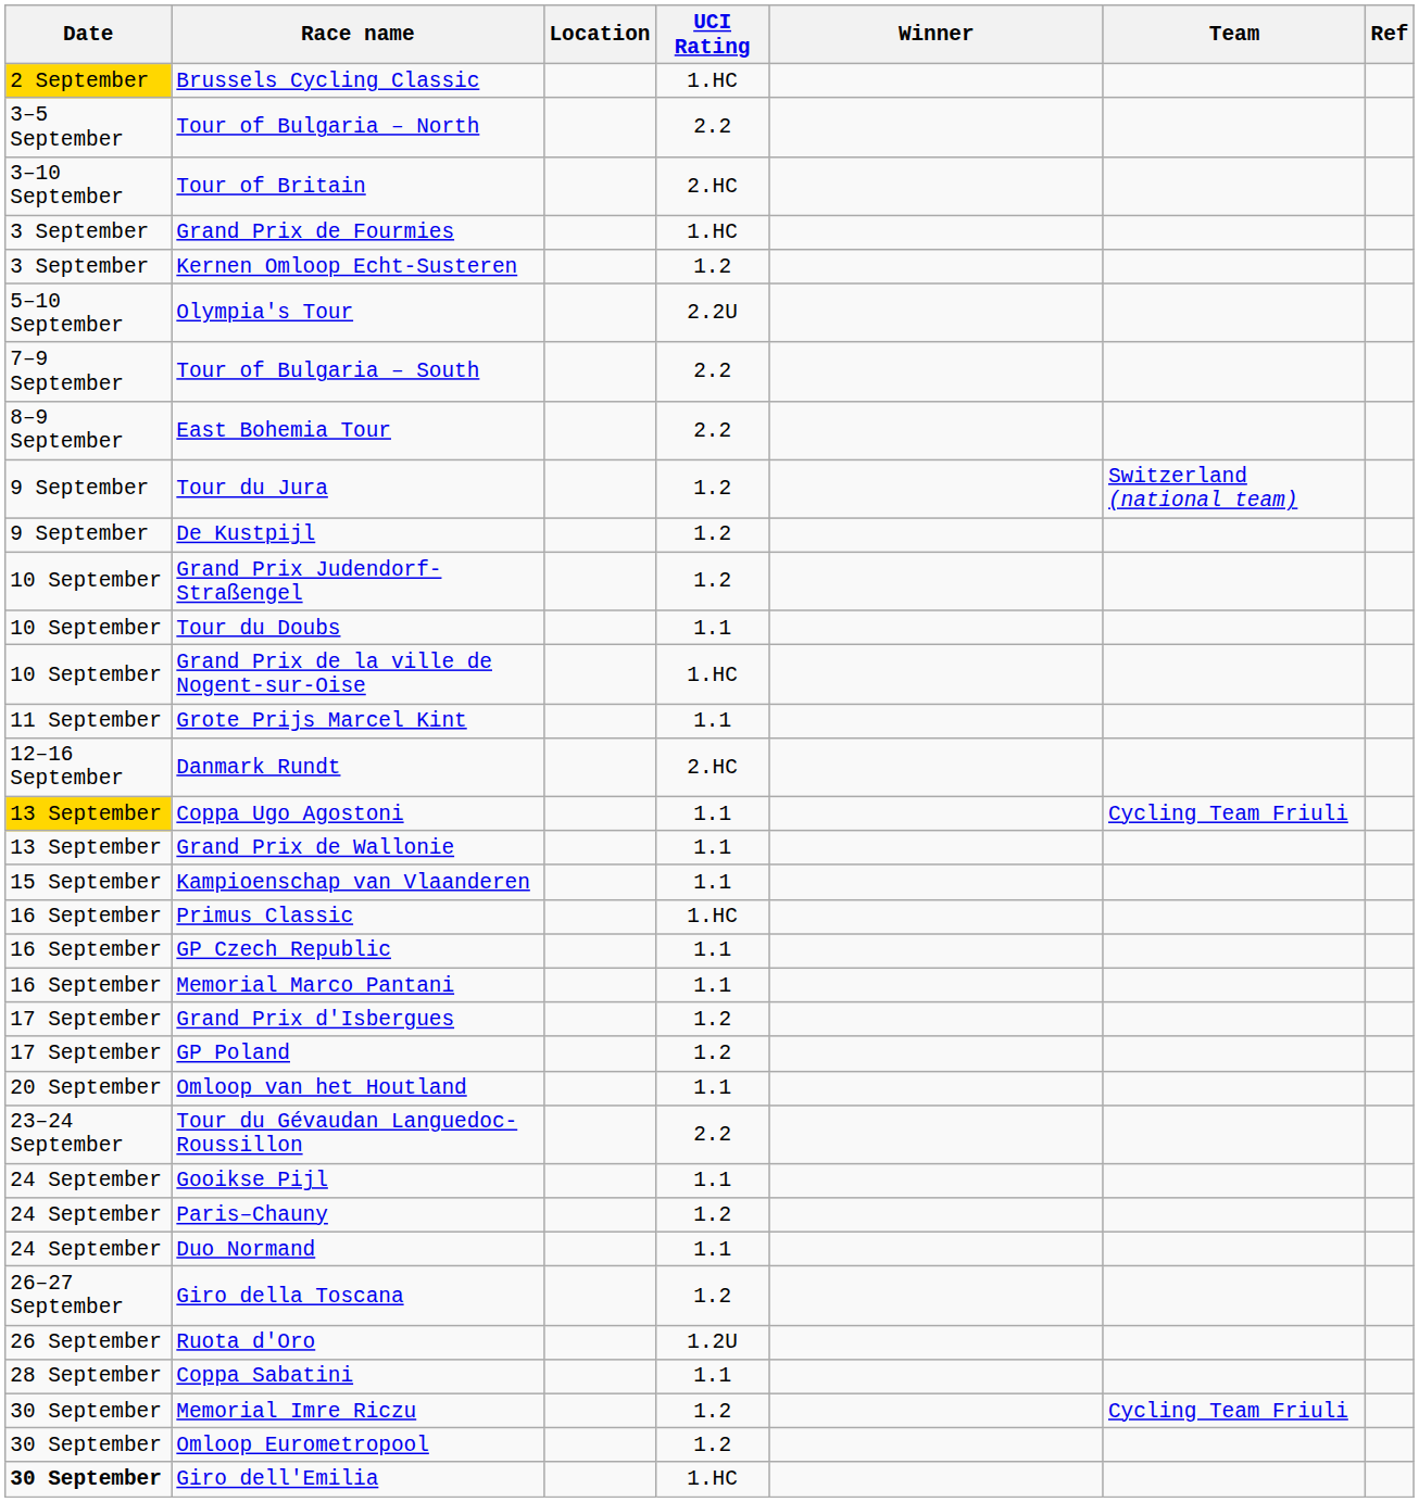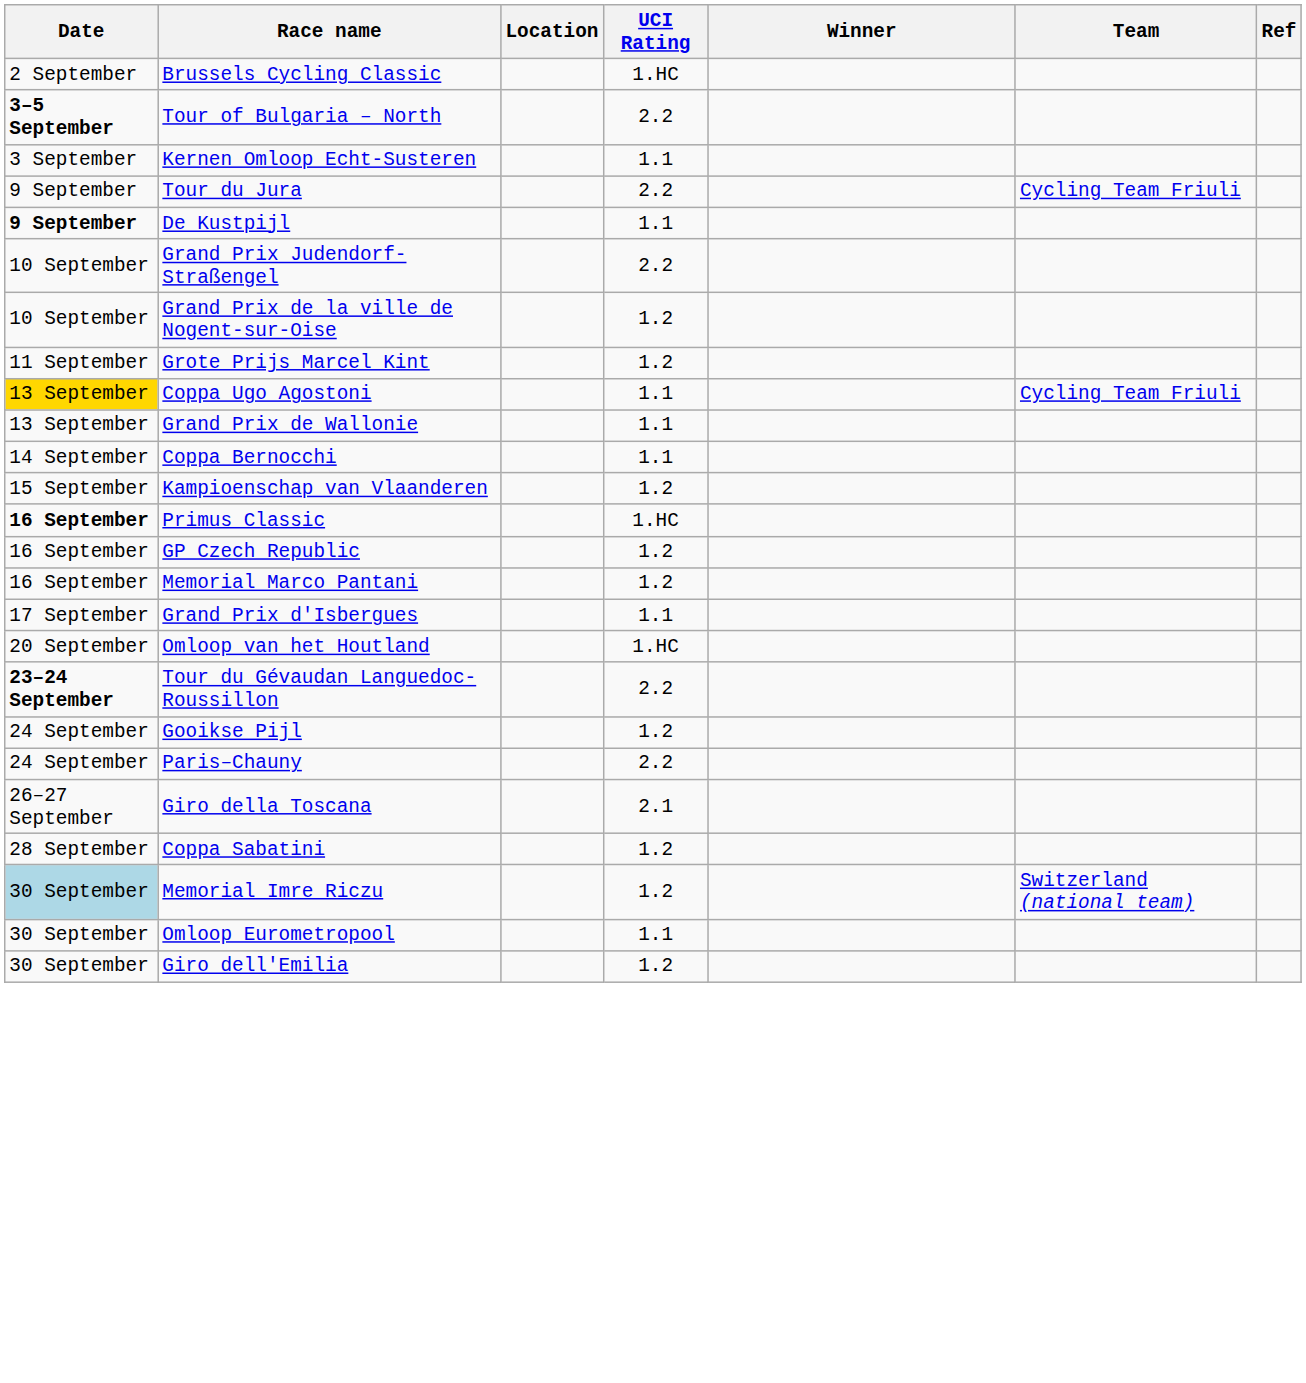 <table class="wikitable sortable">
 <tr>
 <th>Date</th>
 <th>Race name</th>
 <th>Location</th>
 <th><a href='#'>UCI Rating</a></th>
 <th width=200px>Winner</th>
 <th>Team</th>
 <th>Ref</th>
 </tr>
 <tr>
-<td style="background: gold;">2 September</td>
+<td>2 September</td>
 <td><a href='#'>Brussels Cycling Classic</a></td>
 <td></td>
 <td align=center>1.HC</td>
 <td></td>
 <td></td>
 <td align=center></td>
 </tr>
 <tr>
-<td>3–5 September</td>
+<td><strong>3–5 September</strong></td>
 <td><a href='#'>Tour of Bulgaria – North</a></td>
 <td></td>
 <td align=center>2.2</td>
 <td></td>
 <td></td>
 <td align=center></td>
 </tr>
 <tr>
-<td>3–10 September</td>
-<td><a href='#'>Tour of Britain</a></td>
-<td></td>
-<td align=center>2.HC</td>
-<td></td>
-<td></td>
-<td align=center></td>
-</tr>
-<tr>
-<td>3 September</td>
-<td><a href='#'>Grand Prix de Fourmies</a></td>
-<td></td>
-<td align=center>1.HC</td>
-<td></td>
-<td></td>
-<td align=center></td>
-</tr>
-<tr>
 <td>3 September</td>
 <td><a href='#'>Kernen Omloop Echt-Susteren</a></td>
 <td></td>
-<td align=center>1.2</td>
-<td></td>
-<td></td>
-<td align=center></td>
-</tr>
-<tr>
-<td>5–10 September</td>
-<td><a href='#'>Olympia's Tour</a></td>
-<td></td>
-<td align=center>2.2U</td>
-<td></td>
-<td></td>
-<td align=center></td>
-</tr>
-<tr>
-<td>7–9 September</td>
-<td><a href='#'>Tour of Bulgaria – South</a></td>
-<td></td>
-<td align=center>2.2</td>
-<td></td>
-<td></td>
-<td align=center></td>
-</tr>
-<tr>
-<td>8–9 September</td>
-<td><a href='#'>East Bohemia Tour</a></td>
-<td></td>
-<td align=center>2.2</td>
+<td align=center>1.1</td>
 <td></td>
 <td></td>
 <td align=center></td>
 </tr>
 <tr>
 <td>9 September</td>
 <td><a href='#'>Tour du Jura</a></td>
 <td></td>
-<td align=center>1.2</td>
+<td align=center>2.2</td>
 <td></td>
-<td><a href='#'>Switzerland <em>(national team)</em></a></td>
+<td><a href='#'>Cycling Team Friuli</a></td>
 <td align=center></td>
 </tr>
 <tr>
-<td>9 September</td>
+<td><strong>9 September</strong></td>
 <td><a href='#'>De Kustpijl</a></td>
 <td></td>
-<td align=center>1.2</td>
+<td align=center>1.1</td>
 <td></td>
 <td></td>
 <td align=center></td>
 </tr>
 <tr>
 <td>10 September</td>
 <td><a href='#'>Grand Prix Judendorf-Straßengel</a></td>
 <td></td>
-<td align=center>1.2</td>
-<td></td>
-<td></td>
-<td align=center></td>
-</tr>
-<tr>
-<td>10 September</td>
-<td><a href='#'>Tour du Doubs</a></td>
-<td></td>
-<td align=center>1.1</td>
+<td align=center>2.2</td>
 <td></td>
 <td></td>
 <td align=center></td>
 </tr>
 <tr>
 <td>10 September</td>
 <td><a href='#'>Grand Prix de la ville de Nogent-sur-Oise</a></td>
 <td></td>
-<td align=center>1.HC</td>
+<td align=center>1.2</td>
 <td></td>
 <td></td>
 <td align=center></td>
 </tr>
 <tr>
 <td>11 September</td>
 <td><a href='#'>Grote Prijs Marcel Kint</a></td>
 <td></td>
-<td align=center>1.1</td>
-<td></td>
-<td></td>
-<td align=center></td>
-</tr>
-<tr>
-<td>12–16 September</td>
-<td><a href='#'>Danmark Rundt</a></td>
-<td></td>
-<td align=center>2.HC</td>
+<td align=center>1.2</td>
 <td></td>
 <td></td>
 <td align=center></td>
 </tr>
 <tr>
 <td style="background: gold;">13 September</td>
 <td><a href='#'>Coppa Ugo Agostoni</a></td>
 <td></td>
 <td align=center>1.1</td>
 <td></td>
 <td><a href='#'>Cycling Team Friuli</a></td>
 <td align=center></td>
 </tr>
 <tr>
 <td>13 September</td>
 <td><a href='#'>Grand Prix de Wallonie</a></td>
 <td></td>
 <td align=center>1.1</td>
 <td></td>
 <td></td>
 <td align=center></td>
 </tr>
 <tr>
-<td>15 September</td>
-<td><a href='#'>Kampioenschap van Vlaanderen</a></td>
+<td>14 September</td>
+<td><a href='#'>Coppa Bernocchi</a></td>
 <td></td>
 <td align=center>1.1</td>
 <td></td>
 <td></td>
 <td align=center></td>
 </tr>
 <tr>
-<td>16 September</td>
+<td>15 September</td>
+<td><a href='#'>Kampioenschap van Vlaanderen</a></td>
+<td></td>
+<td align=center>1.2</td>
+<td></td>
+<td></td>
+<td align=center></td>
+</tr>
+<tr>
+<td><strong>16 September</strong></td>
 <td><a href='#'>Primus Classic</a></td>
 <td></td>
 <td align=center>1.HC</td>
 <td></td>
 <td></td>
 <td align=center></td>
 </tr>
 <tr>
 <td>16 September</td>
 <td><a href='#'>GP Czech Republic</a></td>
 <td></td>
-<td align=center>1.1</td>
+<td align=center>1.2</td>
 <td></td>
 <td></td>
 <td align=center></td>
 </tr>
 <tr>
 <td>16 September</td>
 <td><a href='#'>Memorial Marco Pantani</a></td>
 <td></td>
-<td align=center>1.1</td>
+<td align=center>1.2</td>
 <td></td>
 <td></td>
 <td align=center></td>
 </tr>
 <tr>
 <td>17 September</td>
 <td><a href='#'>Grand Prix d'Isbergues</a></td>
 <td></td>
-<td align=center>1.2</td>
-<td></td>
-<td></td>
-<td align=center></td>
-</tr>
-<tr>
-<td>17 September</td>
-<td><a href='#'>GP Poland</a></td>
-<td></td>
-<td align=center>1.2</td>
+<td align=center>1.1</td>
 <td></td>
 <td></td>
 <td align=center></td>
 </tr>
 <tr>
 <td>20 September</td>
 <td><a href='#'>Omloop van het Houtland</a></td>
 <td></td>
-<td align=center>1.1</td>
+<td align=center>1.HC</td>
 <td></td>
 <td></td>
 <td align=center></td>
 </tr>
 <tr>
-<td>23–24 September</td>
+<td><strong>23–24 September</strong></td>
 <td><a href='#'>Tour du Gévaudan Languedoc-Roussillon</a></td>
 <td></td>
 <td align=center>2.2</td>
 <td></td>
 <td></td>
 <td align=center></td>
 </tr>
 <tr>
 <td>24 September</td>
 <td><a href='#'>Gooikse Pijl</a></td>
 <td></td>
-<td align=center>1.1</td>
+<td align=center>1.2</td>
 <td></td>
 <td></td>
 <td align=center></td>
 </tr>
 <tr>
 <td>24 September</td>
 <td><a href='#'>Paris–Chauny</a></td>
 <td></td>
-<td align=center>1.2</td>
+<td align=center>2.2</td>
 <td></td>
-<td></td>
-<td align=center></td>
-</tr>
-<tr>
-<td>24 September</td>
-<td><a href='#'>Duo Normand</a></td>
-<td></td>
-<td align=center>1.1</td>
-<td><br></td>
 <td></td>
 <td align=center></td>
 </tr>
 <tr>
 <td>26–27 September</td>
 <td><a href='#'>Giro della Toscana</a></td>
 <td></td>
-<td align=center>1.2</td>
-<td></td>
-<td></td>
-<td align=center></td>
-</tr>
-<tr>
-<td>26 September</td>
-<td><a href='#'>Ruota d'Oro</a></td>
-<td></td>
-<td align=center>1.2U</td>
+<td align=center>2.1</td>
 <td></td>
 <td></td>
 <td align=center></td>
 </tr>
 <tr>
 <td>28 September</td>
 <td><a href='#'>Coppa Sabatini</a></td>
 <td></td>
+<td align=center>1.2</td>
+<td></td>
+<td></td>
+<td align=center></td>
+</tr>
+<tr>
+<td style="background: lightblue;">30 September</td>
+<td><a href='#'>Memorial Imre Riczu</a></td>
+<td></td>
+<td align=center>1.2</td>
+<td></td>
+<td><a href='#'>Switzerland <em>(national team)</em></a></td>
+<td align=center></td>
+</tr>
+<tr>
+<td>30 September</td>
+<td><a href='#'>Omloop Eurometropool</a></td>
+<td></td>
 <td align=center>1.1</td>
 <td></td>
 <td></td>
 <td align=center></td>
 </tr>
 <tr>
 <td>30 September</td>
-<td><a href='#'>Memorial Imre Riczu</a></td>
-<td></td>
-<td align=center>1.2</td>
-<td></td>
-<td><a href='#'>Cycling Team Friuli</a></td>
-<td align=center></td>
-</tr>
-<tr>
-<td>30 September</td>
-<td><a href='#'>Omloop Eurometropool</a></td>
+<td><a href='#'>Giro dell'Emilia</a></td>
 <td></td>
 <td align=center>1.2</td>
 <td></td>
 <td></td>
 <td align=center></td>
 </tr>
-<tr>
-<td><strong>30 September</strong></td>
-<td><a href='#'>Giro dell'Emilia</a></td>
-<td></td>
-<td align=center>1.HC</td>
-<td></td>
-<td></td>
-<td align=center></td>
-</tr>
 </table>
